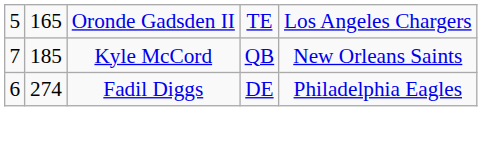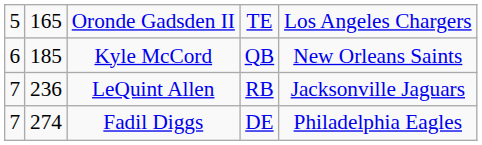 <table class="wikitable" style="text-align:center">
 <tr>
 <td>5</td>
 <td>165</td>
 <td><a href='#'>Oronde Gadsden II</a></td>
 <td><a href='#'>TE</a></td>
 <td><a href='#'>Los Angeles Chargers</a></td>
 </tr>
 <tr>
-<td>7</td>
+<td>6</td>
 <td>185</td>
 <td><a href='#'>Kyle McCord</a></td>
 <td><a href='#'>QB</a></td>
 <td><a href='#'>New Orleans Saints</a></td>
 </tr>
 <tr>
-<td>6</td>
+<td>7</td>
+<td>236</td>
+<td><a href='#'>LeQuint Allen</a></td>
+<td><a href='#'>RB</a></td>
+<td><a href='#'>Jacksonville Jaguars</a></td>
+</tr>
+<tr>
+<td>7</td>
 <td>274</td>
 <td><a href='#'>Fadil Diggs</a></td>
 <td><a href='#'>DE</a></td>
 <td><a href='#'>Philadelphia Eagles</a></td>
 </tr>
 </table>
